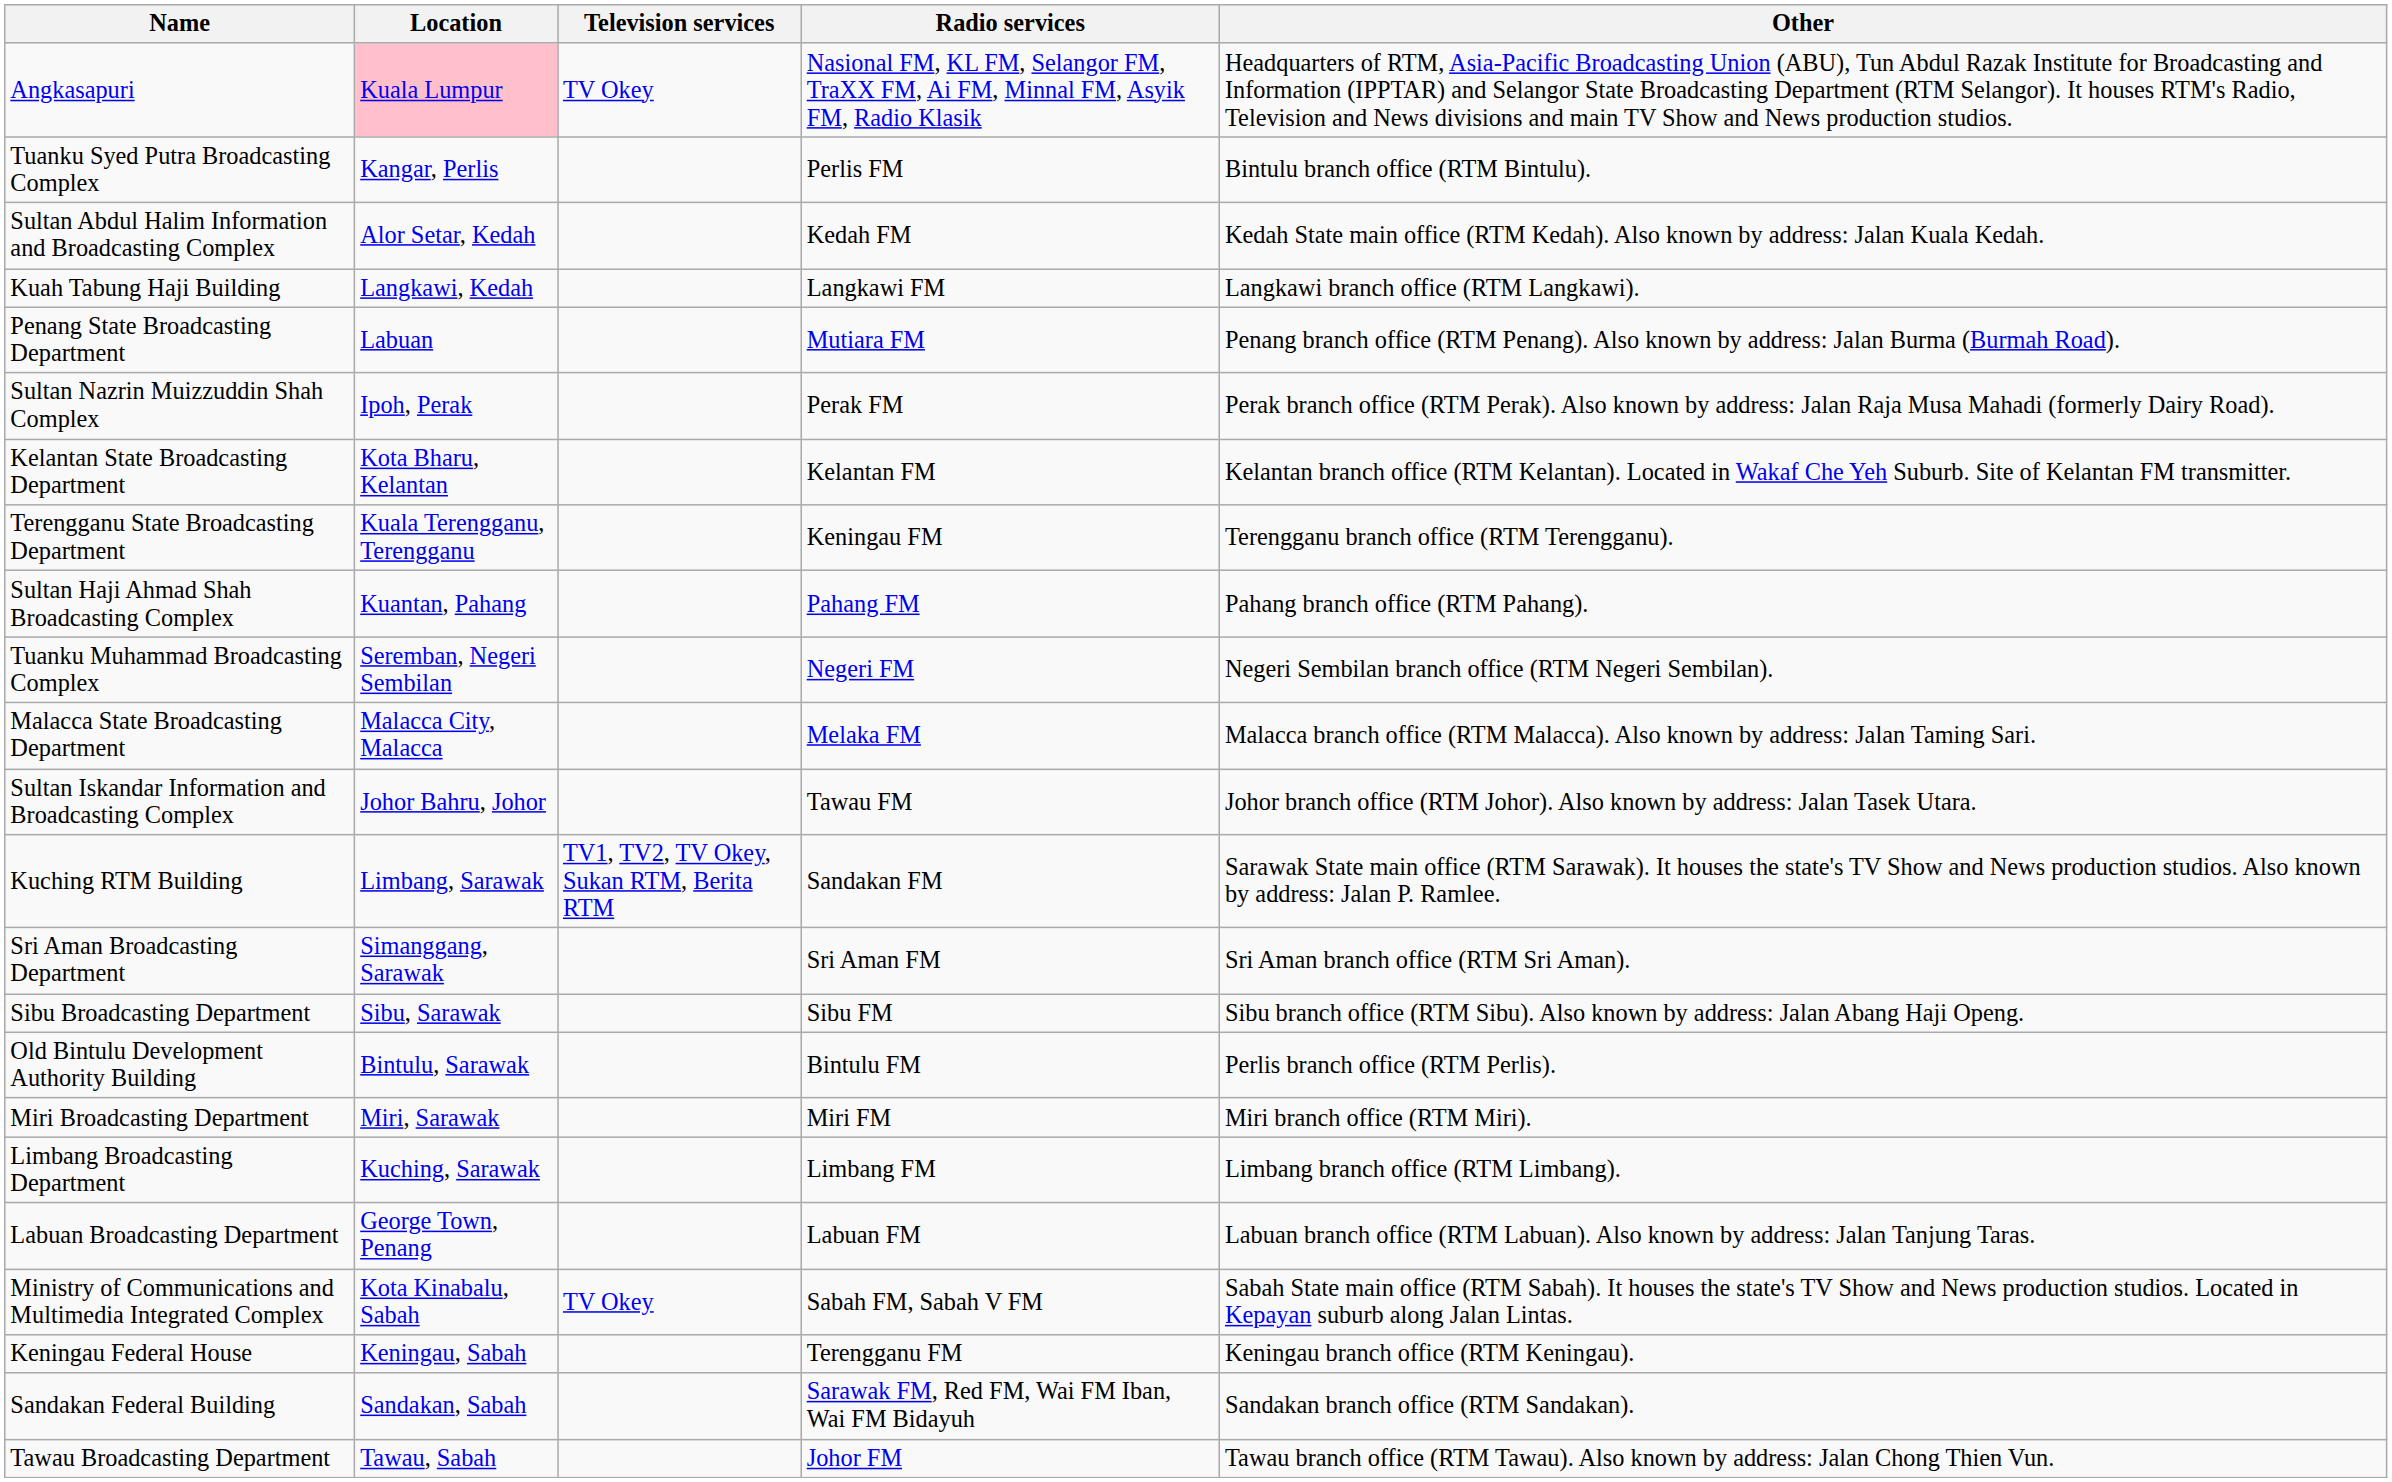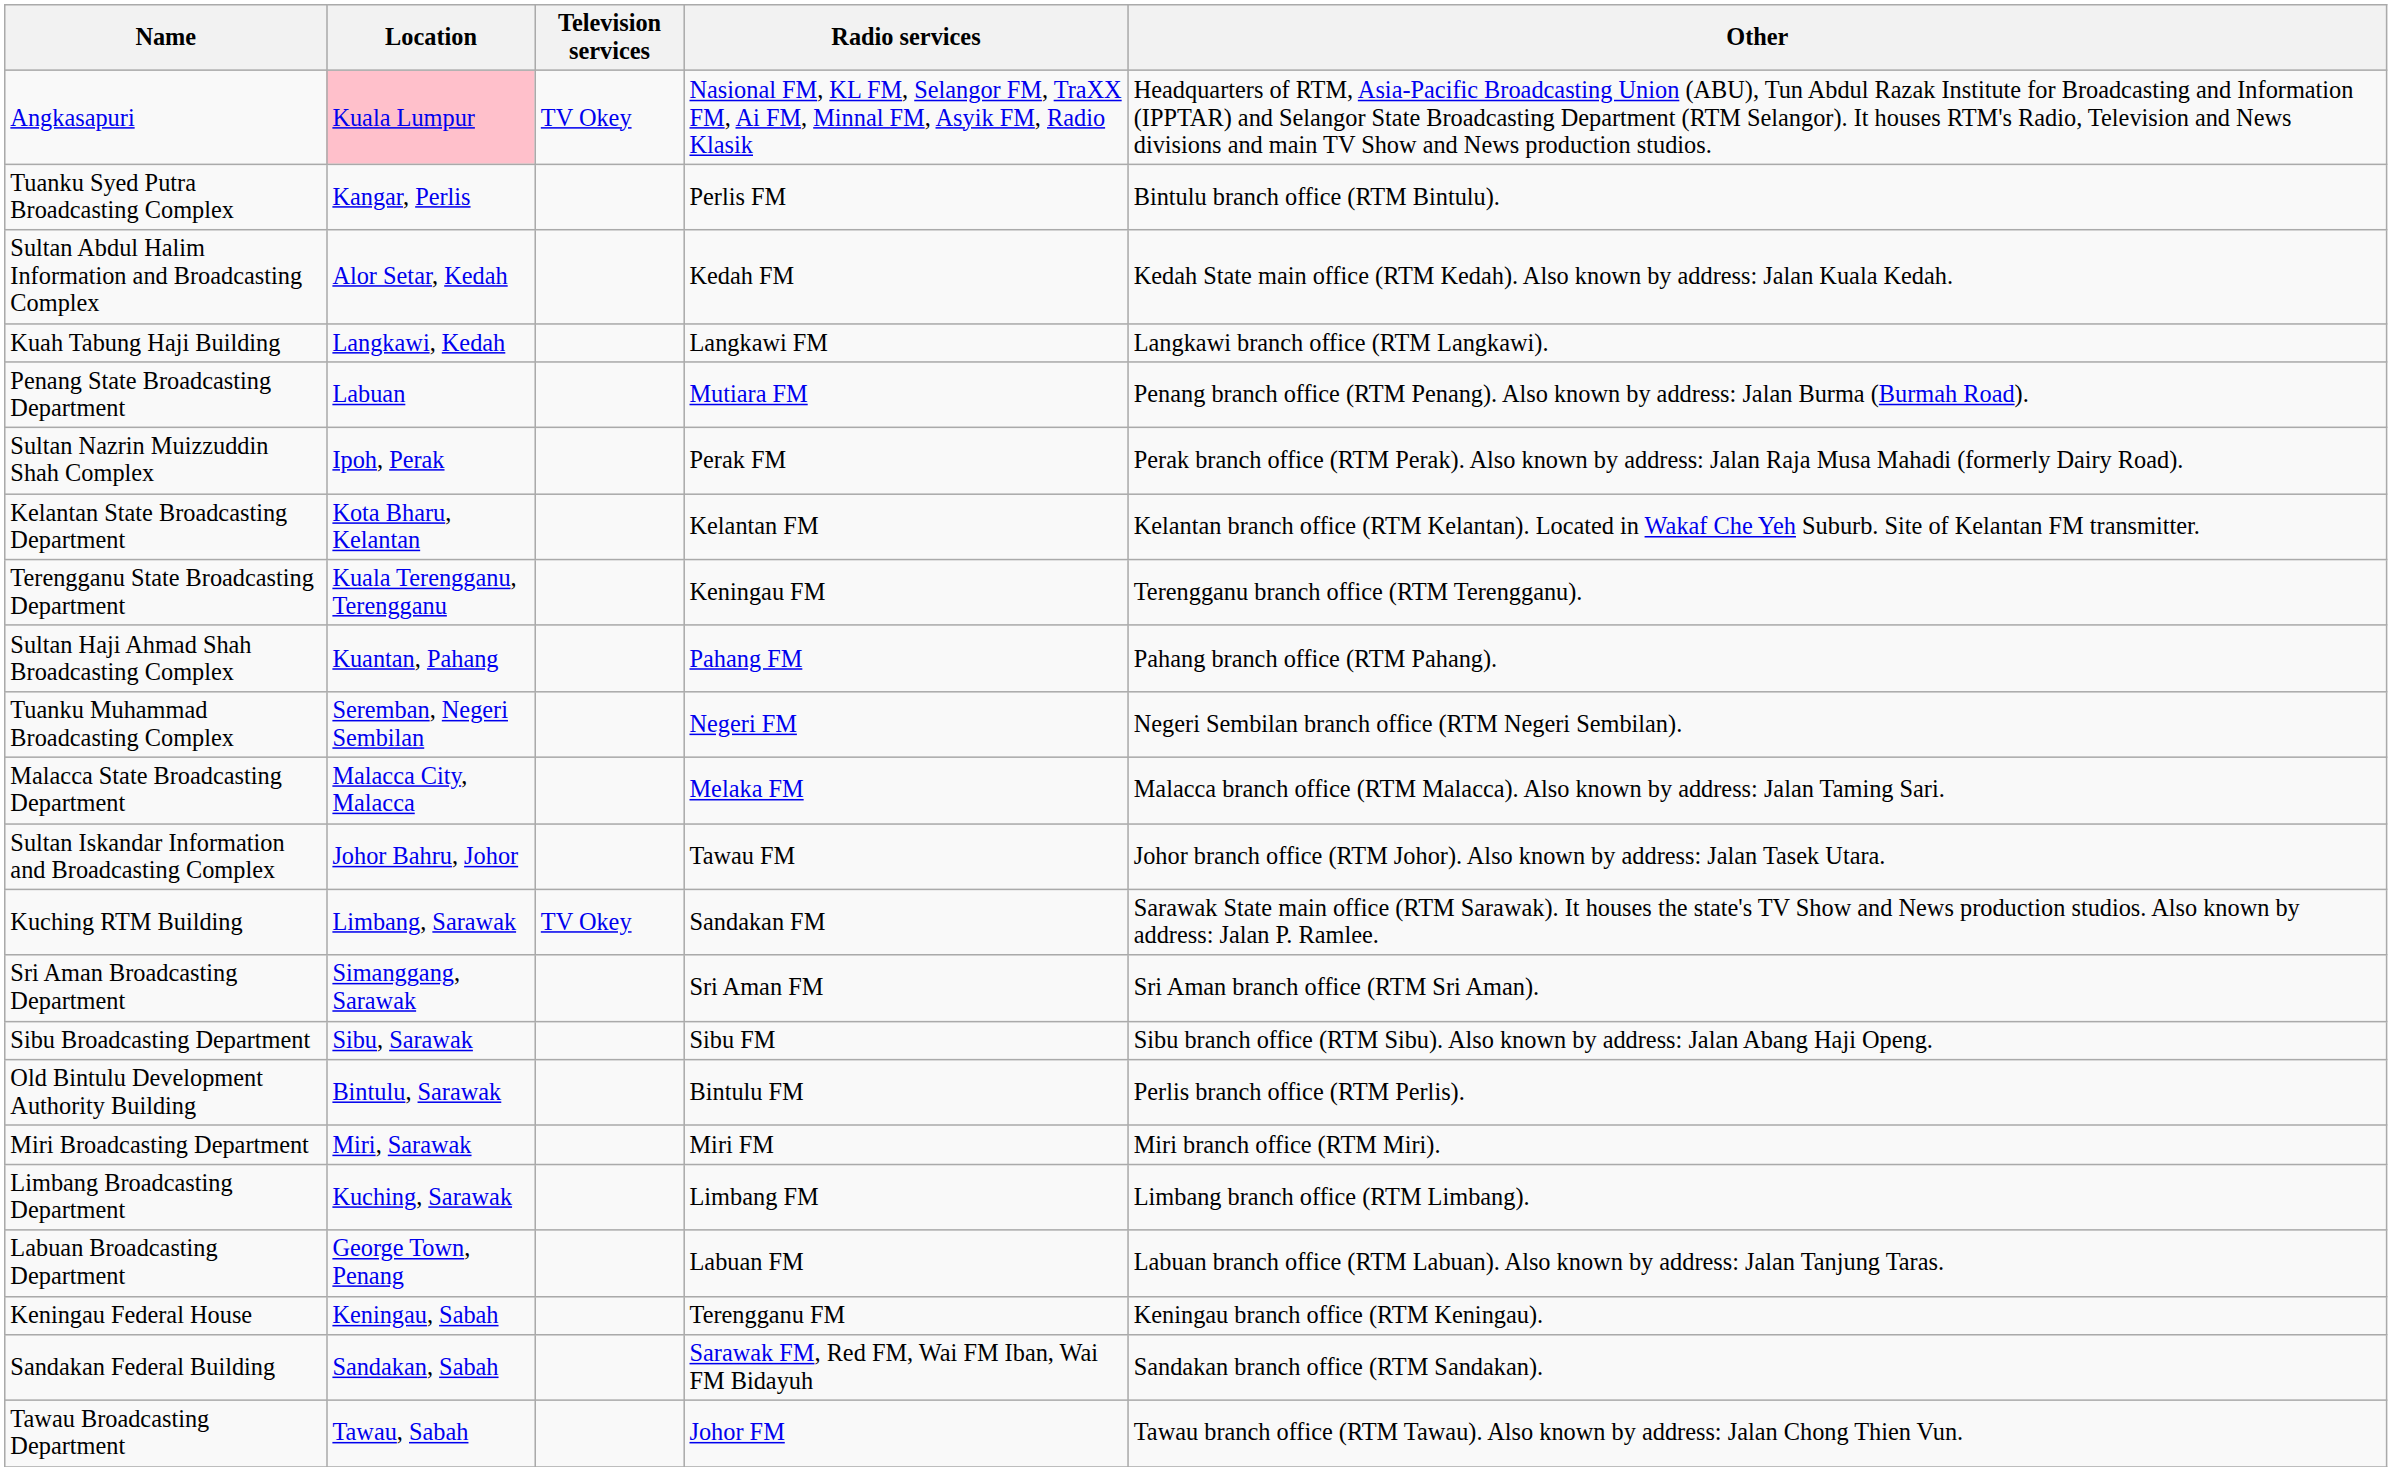 <table class="wikitable">
 <tr>
 <th>Name</th>
 <th>Location</th>
 <th>Television services</th>
 <th>Radio services</th>
 <th>Other</th>
 </tr>
 <tr>
 <td><a href='#'>Angkasapuri</a></td>
 <td style="background: pink;"><a href='#'>Kuala Lumpur</a></td>
 <td><a href='#'>TV Okey</a></td>
 <td><a href='#'>Nasional FM</a>, <a href='#'>KL FM</a>, <a href='#'>Selangor FM</a>, <a href='#'>TraXX FM</a>, <a href='#'>Ai FM</a>, <a href='#'>Minnal FM</a>, <a href='#'>Asyik FM</a>, <a href='#'>Radio Klasik</a></td>
 <td>Headquarters of RTM, <a href='#'>Asia-Pacific Broadcasting Union</a> (ABU), Tun Abdul Razak Institute for Broadcasting and Information (IPPTAR) and Selangor State Broadcasting Department (RTM Selangor). It houses RTM's Radio, Television and News divisions and main TV Show and News production studios.</td>
 </tr>
 <tr>
 <td>Tuanku Syed Putra Broadcasting Complex</td>
 <td><a href='#'>Kangar</a>, <a href='#'>Perlis</a></td>
 <td></td>
 <td>Perlis FM</td>
 <td>Bintulu branch office (RTM Bintulu).</td>
 </tr>
 <tr>
 <td>Sultan Abdul Halim Information and Broadcasting Complex</td>
 <td><a href='#'>Alor Setar</a>, <a href='#'>Kedah</a></td>
 <td></td>
 <td>Kedah FM</td>
 <td>Kedah State main office (RTM Kedah). Also known by address: Jalan Kuala Kedah.</td>
 </tr>
 <tr>
 <td>Kuah Tabung Haji Building</td>
 <td><a href='#'>Langkawi</a>, <a href='#'>Kedah</a></td>
 <td></td>
 <td>Langkawi FM</td>
 <td>Langkawi branch office (RTM Langkawi).</td>
 </tr>
 <tr>
 <td>Penang State Broadcasting Department</td>
 <td><a href='#'>Labuan</a></td>
 <td></td>
 <td><a href='#'>Mutiara FM</a></td>
 <td>Penang branch office (RTM Penang). Also known by address: Jalan Burma (<a href='#'>Burmah Road</a>).</td>
 </tr>
 <tr>
 <td>Sultan Nazrin Muizzuddin Shah Complex</td>
 <td><a href='#'>Ipoh</a>, <a href='#'>Perak</a></td>
 <td></td>
 <td>Perak FM</td>
 <td>Perak branch office (RTM Perak). Also known by address: Jalan Raja Musa Mahadi (formerly Dairy Road).</td>
 </tr>
 <tr>
 <td>Kelantan State Broadcasting Department</td>
 <td><a href='#'>Kota Bharu</a>, <a href='#'>Kelantan</a></td>
 <td></td>
 <td>Kelantan FM</td>
 <td>Kelantan branch office (RTM Kelantan). Located in <a href='#'>Wakaf Che Yeh</a> Suburb. Site of Kelantan FM transmitter.</td>
 </tr>
 <tr>
 <td>Terengganu State Broadcasting Department</td>
 <td><a href='#'>Kuala Terengganu</a>, <a href='#'>Terengganu</a></td>
 <td></td>
 <td>Keningau FM</td>
 <td>Terengganu branch office (RTM Terengganu).</td>
 </tr>
 <tr>
 <td>Sultan Haji Ahmad Shah Broadcasting Complex</td>
 <td><a href='#'>Kuantan</a>, <a href='#'>Pahang</a></td>
 <td></td>
 <td><a href='#'>Pahang FM</a></td>
 <td>Pahang branch office (RTM Pahang).</td>
 </tr>
 <tr>
 <td>Tuanku Muhammad Broadcasting Complex</td>
 <td><a href='#'>Seremban</a>, <a href='#'>Negeri Sembilan</a></td>
 <td></td>
 <td><a href='#'>Negeri FM</a></td>
 <td>Negeri Sembilan branch office (RTM Negeri Sembilan).</td>
 </tr>
 <tr>
 <td>Malacca State Broadcasting Department</td>
 <td><a href='#'>Malacca City</a>, <a href='#'>Malacca</a></td>
 <td></td>
 <td><a href='#'>Melaka FM</a></td>
 <td>Malacca branch office (RTM Malacca). Also known by address: Jalan Taming Sari.</td>
 </tr>
 <tr>
 <td>Sultan Iskandar Information and Broadcasting Complex</td>
 <td><a href='#'>Johor Bahru</a>, <a href='#'>Johor</a></td>
 <td></td>
 <td>Tawau FM</td>
 <td>Johor branch office (RTM Johor). Also known by address: Jalan Tasek Utara.</td>
 </tr>
 <tr>
 <td>Kuching RTM Building</td>
 <td><a href='#'>Limbang</a>, <a href='#'>Sarawak</a></td>
-<td><a href='#'>TV1</a>, <a href='#'>TV2</a>, <a href='#'>TV Okey</a>, <a href='#'>Sukan RTM</a>, <a href='#'>Berita RTM</a></td>
+<td><a href='#'>TV Okey</a></td>
 <td>Sandakan FM</td>
 <td>Sarawak State main office (RTM Sarawak). It houses the state's TV Show and News production studios. Also known by address: Jalan P. Ramlee.</td>
 </tr>
 <tr>
 <td>Sri Aman Broadcasting Department</td>
 <td><a href='#'>Simanggang</a>, <a href='#'>Sarawak</a></td>
 <td></td>
 <td>Sri Aman FM</td>
 <td>Sri Aman branch office (RTM Sri Aman).</td>
 </tr>
 <tr>
 <td>Sibu Broadcasting Department</td>
 <td><a href='#'>Sibu</a>, <a href='#'>Sarawak</a></td>
 <td></td>
 <td>Sibu FM</td>
 <td>Sibu branch office (RTM Sibu). Also known by address: Jalan Abang Haji Openg.</td>
 </tr>
 <tr>
 <td>Old Bintulu Development Authority Building</td>
 <td><a href='#'>Bintulu</a>, <a href='#'>Sarawak</a></td>
 <td></td>
 <td>Bintulu FM</td>
 <td>Perlis branch office (RTM Perlis).</td>
 </tr>
 <tr>
 <td>Miri Broadcasting Department</td>
 <td><a href='#'>Miri</a>, <a href='#'>Sarawak</a></td>
 <td></td>
 <td>Miri FM</td>
 <td>Miri branch office (RTM Miri).</td>
 </tr>
 <tr>
 <td>Limbang Broadcasting Department</td>
 <td><a href='#'>Kuching</a>, <a href='#'>Sarawak</a></td>
 <td></td>
 <td>Limbang FM</td>
 <td>Limbang branch office (RTM Limbang).</td>
 </tr>
 <tr>
 <td>Labuan Broadcasting Department</td>
 <td><a href='#'>George Town</a>, <a href='#'>Penang</a></td>
 <td></td>
 <td>Labuan FM</td>
 <td>Labuan branch office (RTM Labuan). Also known by address: Jalan Tanjung Taras.</td>
 </tr>
 <tr>
-<td>Ministry of Communications and Multimedia Integrated Complex</td>
-<td><a href='#'>Kota Kinabalu</a>, <a href='#'>Sabah</a></td>
-<td><a href='#'>TV Okey</a></td>
-<td>Sabah FM, Sabah V FM</td>
-<td>Sabah State main office (RTM Sabah). It houses the state's TV Show and News production studios. Located in <a href='#'>Kepayan</a> suburb along Jalan Lintas.</td>
-</tr>
-<tr>
 <td>Keningau Federal House</td>
 <td><a href='#'>Keningau</a>, <a href='#'>Sabah</a></td>
 <td></td>
 <td>Terengganu FM</td>
 <td>Keningau branch office (RTM Keningau).</td>
 </tr>
 <tr>
 <td>Sandakan Federal Building</td>
 <td><a href='#'>Sandakan</a>, <a href='#'>Sabah</a></td>
 <td></td>
 <td><a href='#'>Sarawak FM</a>, Red FM, Wai FM Iban, Wai FM Bidayuh</td>
 <td>Sandakan branch office (RTM Sandakan).</td>
 </tr>
 <tr>
 <td>Tawau Broadcasting Department</td>
 <td><a href='#'>Tawau</a>, <a href='#'>Sabah</a></td>
 <td></td>
 <td><a href='#'>Johor FM</a></td>
 <td>Tawau branch office (RTM Tawau). Also known by address: Jalan Chong Thien Vun.</td>
 </tr>
 </table>
